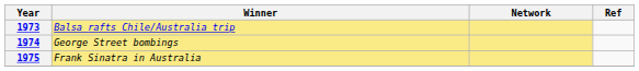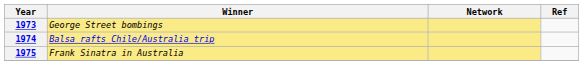 <table class="wikitable sortable">
 <tr style="background:#bebebe;">
 <th scope="col" style="width:1%;">Year</th>
 <th scope="col" style="width:16%;">Winner</th>
 <th scope="col" style="width:4%;">Network</th>
 <th scope="col" style="width:1%;" class="unsortable">Ref</th>
 </tr>
 <tr>
 <th scope="row" style="text-align:center"><a href='#'>1973</a></th>
-<td style="background:#FAEB86"><em><a href='#'>Balsa rafts Chile/Australia trip</a></em></td>
+<td style="background:#FAEB86"><em>George Street bombings</em></td>
 <td style="background:#FAEB86"></td>
 <td></td>
 </tr>
 <tr>
 <th scope="row" style="text-align:center"><a href='#'>1974</a></th>
-<td style="background:#FAEB86"><em>George Street bombings</em></td>
+<td style="background:#FAEB86"><em><a href='#'>Balsa rafts Chile/Australia trip</a></em></td>
 <td style="background:#FAEB86"></td>
 <td></td>
 </tr>
 <tr>
 <th scope="row" style="text-align:center"><a href='#'>1975</a></th>
 <td style="background:#FAEB86"><em>Frank Sinatra in Australia</em></td>
 <td style="background:#FAEB86"></td>
 <td></td>
 </tr>
 <tr>
 </tr>
 </table>
